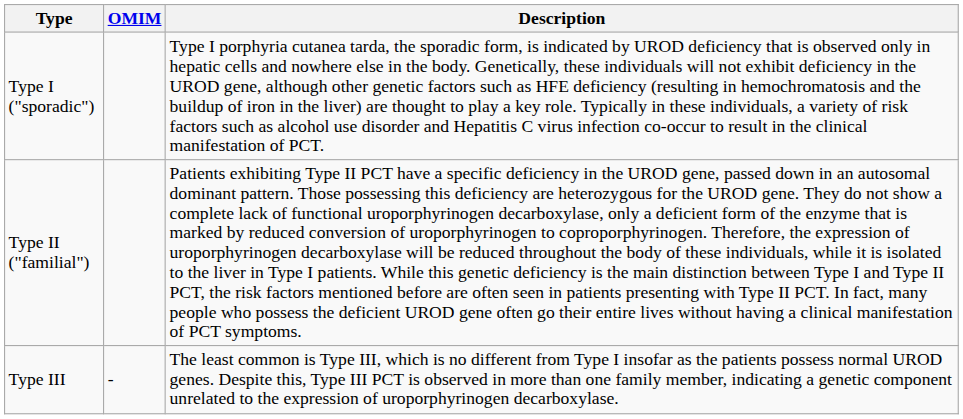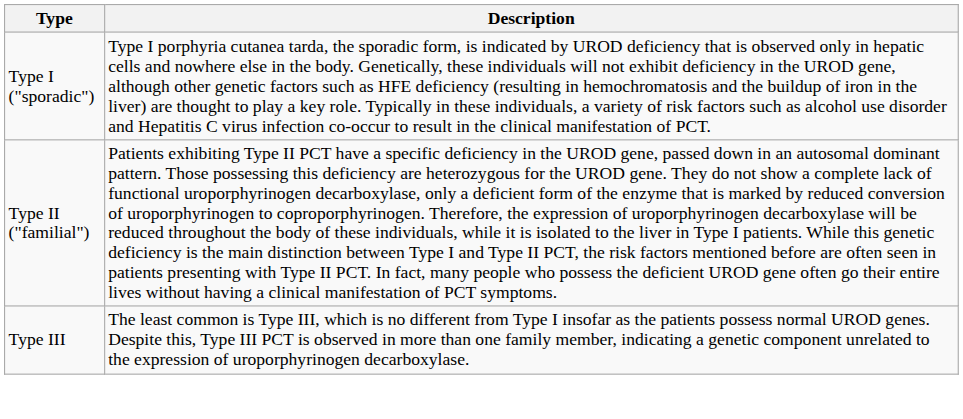 <table class="wikitable">
 <tr>
 <th>Type</th>
-<th><a href='#'>OMIM</a></th>
 <th>Description</th>
 </tr>
 <tr>
 <td>Type I ("sporadic")</td>
-<td></td>
 <td>Type I porphyria cutanea tarda, the sporadic form, is indicated by UROD deficiency that is observed only in hepatic cells and nowhere else in the body.  Genetically, these individuals will not exhibit deficiency in the UROD gene, although other genetic factors such as HFE deficiency (resulting in hemochromatosis and the buildup of iron in the liver) are thought to play a key role.  Typically in these individuals, a variety of risk factors such as alcohol use disorder and Hepatitis C virus infection co-occur to result in the clinical manifestation of PCT.</td>
 </tr>
 <tr>
 <td>Type II ("familial")</td>
-<td></td>
 <td>Patients exhibiting Type II PCT have a specific deficiency in the UROD gene, passed down in an autosomal dominant pattern.  Those possessing this deficiency are heterozygous for the UROD gene.  They do not show a complete lack of functional uroporphyrinogen decarboxylase, only a deficient form of the enzyme that is marked by reduced conversion of uroporphyrinogen to coproporphyrinogen.  Therefore, the expression of uroporphyrinogen decarboxylase will be reduced throughout the body of these individuals, while it is isolated to the liver in Type I patients.  While this genetic deficiency is the main distinction between Type I and Type II PCT, the risk factors mentioned before are often seen in patients presenting with Type II PCT.  In fact, many people who possess the deficient UROD gene often go their entire lives without having a clinical manifestation of PCT symptoms.</td>
 </tr>
 <tr>
 <td>Type III</td>
-<td>-</td>
 <td>The least common is Type III, which is no different from Type I insofar as the patients possess normal UROD genes.  Despite this, Type III PCT is observed in more than one family member, indicating a genetic component unrelated to the expression of uroporphyrinogen decarboxylase.</td>
 </tr>
 </table>
